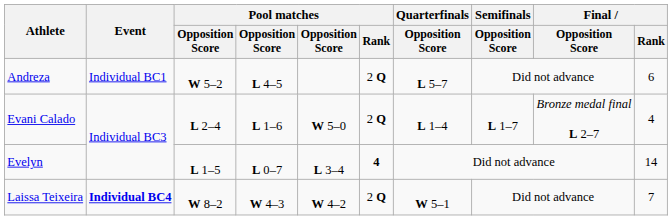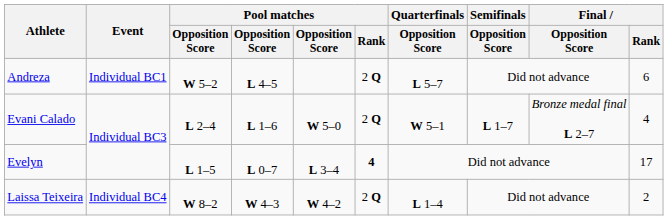 <table class=wikitable style="font-size:90%">
 <tr>
 <th rowspan="2">Athlete</th>
 <th rowspan="2">Event</th>
 <th colspan="4">Pool matches</th>
 <th>Quarterfinals</th>
 <th>Semifinals</th>
 <th colspan="2">Final / </th>
 </tr>
 <tr style="font-size:95%">
 <th>Opposition<br>Score</th>
 <th>Opposition<br>Score</th>
 <th>Opposition<br>Score</th>
 <th>Rank</th>
 <th>Opposition<br>Score</th>
 <th>Opposition<br>Score</th>
 <th>Opposition<br>Score</th>
 <th>Rank</th>
 </tr>
 <tr align=center>
 <td align=left><a href='#'>Andreza </a></td>
 <td align=left><a href='#'>Individual BC1</a></td>
 <td><br><strong>W</strong> 5–2</td>
 <td><br><strong>L</strong> 4–5</td>
 <td></td>
 <td>2 <strong>Q</strong></td>
 <td><br><strong>L</strong> 5–7</td>
 <td colspan=2>Did not advance</td>
 <td>6</td>
 </tr>
 <tr align=center>
 <td align=left><a href='#'>Evani Calado</a></td>
 <td align=left rowspan=2><a href='#'>Individual BC3</a></td>
 <td><br><strong>L</strong> 2–4</td>
 <td><br><strong>L</strong> 1–6</td>
 <td><br><strong>W</strong> 5–0</td>
 <td>2 <strong>Q</strong></td>
-<td><br><strong>L</strong> 1–4</td>
+<td><br><strong>W</strong> 5–1</td>
 <td><br><strong>L</strong> 1–7</td>
 <td><em>Bronze medal final</em><br><br><strong>L</strong> 2–7</td>
 <td>4</td>
 </tr>
 <tr align=center>
 <td align=left><a href='#'>Evelyn </a></td>
 <td><br><strong>L</strong> 1–5</td>
 <td><br><strong>L</strong> 0–7</td>
 <td><br><strong>L</strong> 3–4</td>
 <td><strong>4</strong></td>
 <td colspan=3>Did not advance</td>
-<td>14</td>
+<td>17</td>
 </tr>
 <tr align=center>
 <td align=left><a href='#'>Laissa Teixeira</a></td>
-<td align=left><strong><a href='#'>Individual BC4</a></strong></td>
+<td align=left><a href='#'>Individual BC4</a></td>
 <td><br><strong>W</strong> 8–2</td>
 <td><br><strong>W</strong> 4–3</td>
 <td><br><strong>W</strong> 4–2</td>
 <td>2 <strong>Q</strong></td>
-<td><br><strong>W</strong> 5–1</td>
+<td><br><strong>L</strong> 1–4</td>
 <td colspan=2>Did not advance</td>
-<td>7</td>
+<td>2</td>
 </tr>
 </table>
